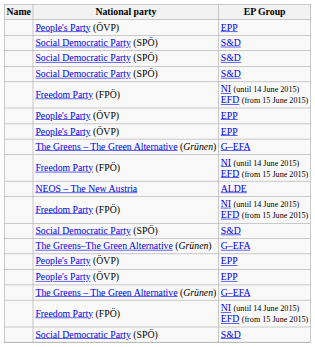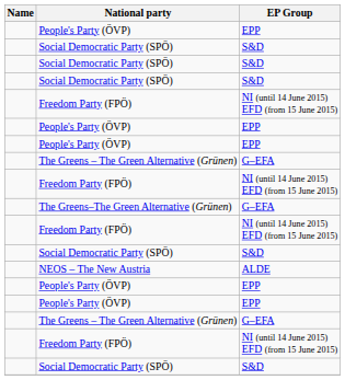 <table class="wikitable sortable">
 <tr>
 <th>Name</th>
 <th>National party</th>
 <th>EP Group</th>
 </tr>
 <tr>
 <td></td>
 <td> <a href='#'>People's Party</a> (ÖVP)</td>
 <td> <a href='#'>EPP</a></td>
 </tr>
 <tr>
 <td></td>
 <td> <a href='#'>Social Democratic Party</a> (SPÖ)</td>
 <td> <a href='#'>S&D</a></td>
 </tr>
 <tr>
 <td></td>
 <td> <a href='#'>Social Democratic Party</a> (SPÖ)</td>
 <td> <a href='#'>S&D</a></td>
 </tr>
 <tr>
 <td></td>
 <td> <a href='#'>Social Democratic Party</a>  (SPÖ)</td>
 <td> <a href='#'>S&D</a></td>
 </tr>
 <tr>
 <td></td>
 <td> <a href='#'>Freedom Party</a> (FPÖ)</td>
 <td> <a href='#'>NI</a> <small>(until 14 June 2015)</small><br> <a href='#'>EFD</a> <small>(from 15 June 2015)</small></td>
 </tr>
 <tr>
 <td></td>
 <td> <a href='#'>People's Party</a> (ÖVP)</td>
 <td> <a href='#'>EPP</a></td>
 </tr>
 <tr>
 <td></td>
 <td> <a href='#'>People's Party</a> (ÖVP)</td>
 <td> <a href='#'>EPP</a></td>
 </tr>
 <tr>
 <td></td>
 <td> <a href='#'>The Greens – The Green Alternative</a> (<em>Grünen</em>)</td>
 <td> <a href='#'>G–EFA</a></td>
 </tr>
 <tr>
 <td></td>
 <td> <a href='#'>Freedom Party</a> (FPÖ)</td>
 <td> <a href='#'>NI</a> <small>(until 14 June 2015)</small><br> <a href='#'>EFD</a> <small>(from 15 June 2015)</small></td>
 </tr>
 <tr>
 <td></td>
-<td> <a href='#'>NEOS – The New Austria</a></td>
-<td> <a href='#'>ALDE</a></td>
+<td> <a href='#'>The Greens–The Green Alternative</a> (<em>Grünen</em>)</td>
+<td> <a href='#'>G–EFA</a></td>
 </tr>
 <tr>
 <td></td>
 <td> <a href='#'>Freedom Party</a> (FPÖ)</td>
 <td> <a href='#'>NI</a> <small>(until 14 June 2015)</small><br> <a href='#'>EFD</a> <small>(from 15 June 2015)</small></td>
 </tr>
 <tr>
 <td></td>
 <td> <a href='#'>Social Democratic Party</a> (SPÖ)</td>
 <td> <a href='#'>S&D</a></td>
 </tr>
 <tr>
 <td></td>
-<td> <a href='#'>The Greens–The Green Alternative</a> (<em>Grünen</em>)</td>
-<td> <a href='#'>G–EFA</a></td>
+<td> <a href='#'>NEOS – The New Austria</a></td>
+<td> <a href='#'>ALDE</a></td>
 </tr>
 <tr>
 <td></td>
 <td> <a href='#'>People's Party</a> (ÖVP)</td>
 <td> <a href='#'>EPP</a></td>
 </tr>
 <tr>
 <td></td>
 <td> <a href='#'>People's Party</a> (ÖVP)</td>
 <td> <a href='#'>EPP</a></td>
 </tr>
 <tr>
 <td></td>
 <td> <a href='#'>The Greens – The Green Alternative</a> (<em>Grünen</em>)</td>
 <td> <a href='#'>G–EFA</a></td>
 </tr>
 <tr>
 <td></td>
 <td> <a href='#'>Freedom Party</a> (FPÖ)</td>
 <td> <a href='#'>NI</a> <small>(until 14 June 2015)</small><br> <a href='#'>EFD</a> <small>(from 15 June 2015)</small></td>
 </tr>
 <tr>
 <td></td>
 <td> <a href='#'>Social Democratic Party</a> (SPÖ)</td>
 <td> <a href='#'>S&D</a></td>
 </tr>
 <tr>
 </tr>
 </table>
